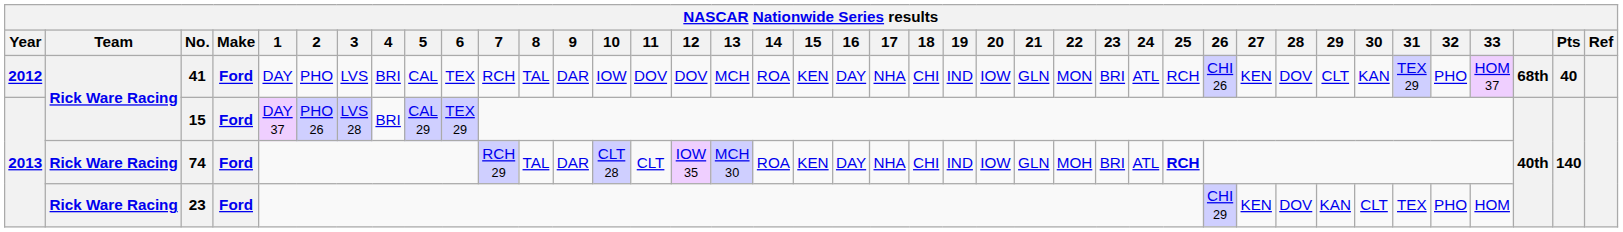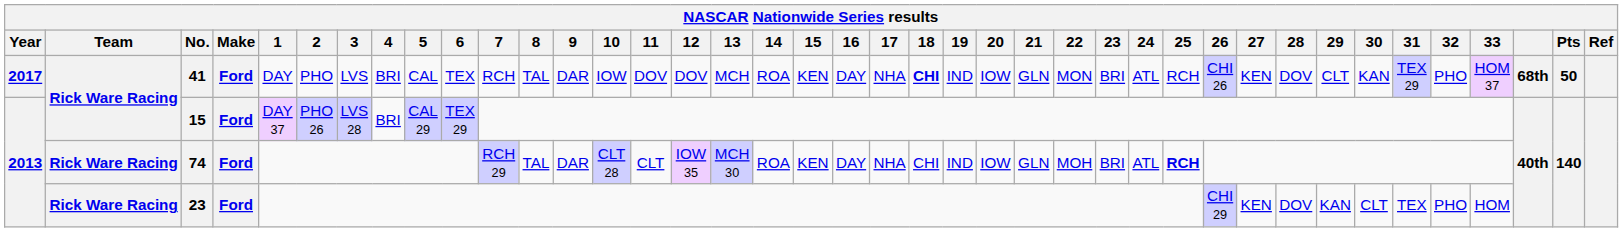 <table class="wikitable" style="text-align:center; font-size:75%">
 <tr>
 <th colspan=45><a href='#'>NASCAR</a> <a href='#'>Nationwide Series</a> results</th>
 </tr>
 <tr>
 <th>Year</th>
 <th>Team</th>
 <th>No.</th>
 <th>Make</th>
 <th>1</th>
 <th>2</th>
 <th>3</th>
 <th>4</th>
 <th>5</th>
 <th>6</th>
 <th>7</th>
 <th>8</th>
 <th>9</th>
 <th>10</th>
 <th>11</th>
 <th>12</th>
 <th>13</th>
 <th>14</th>
 <th>15</th>
 <th>16</th>
 <th>17</th>
 <th>18</th>
 <th>19</th>
 <th>20</th>
 <th>21</th>
 <th>22</th>
 <th>23</th>
 <th>24</th>
 <th>25</th>
 <th>26</th>
 <th>27</th>
 <th>28</th>
 <th>29</th>
 <th>30</th>
 <th>31</th>
 <th>32</th>
 <th>33</th>
 <th></th>
 <th>Pts</th>
 <th>Ref</th>
 </tr>
 <tr>
-<th><a href='#'>2012</a></th>
+<th><a href='#'>2017</a></th>
 <th rowspan=2><a href='#'>Rick Ware Racing</a></th>
 <th>41</th>
 <th><a href='#'>Ford</a></th>
 <td><a href='#'>DAY</a></td>
 <td><a href='#'>PHO</a></td>
 <td><a href='#'>LVS</a></td>
 <td><a href='#'>BRI</a></td>
 <td><a href='#'>CAL</a></td>
 <td><a href='#'>TEX</a></td>
 <td><a href='#'>RCH</a></td>
 <td><a href='#'>TAL</a></td>
 <td><a href='#'>DAR</a></td>
 <td><a href='#'>IOW</a></td>
 <td><a href='#'>DOV</a></td>
 <td><a href='#'>DOV</a></td>
 <td><a href='#'>MCH</a></td>
 <td><a href='#'>ROA</a></td>
 <td><a href='#'>KEN</a></td>
 <td><a href='#'>DAY</a></td>
 <td><a href='#'>NHA</a></td>
-<td><a href='#'>CHI</a></td>
+<td><strong><a href='#'>CHI</a></strong></td>
 <td><a href='#'>IND</a></td>
 <td><a href='#'>IOW</a></td>
 <td><a href='#'>GLN</a></td>
 <td><a href='#'>MON</a></td>
 <td><a href='#'>BRI</a></td>
 <td><a href='#'>ATL</a></td>
 <td><a href='#'>RCH</a></td>
 <td style="background:#CFCFFF;"><a href='#'>CHI</a><br><small>26</small></td>
 <td><a href='#'>KEN</a></td>
 <td><a href='#'>DOV</a></td>
 <td><a href='#'>CLT</a></td>
 <td><a href='#'>KAN</a></td>
 <td style="background:#CFCFFF;"><a href='#'>TEX</a><br><small>29</small></td>
 <td><a href='#'>PHO</a></td>
 <td style="background:#EFCFFF;"><a href='#'>HOM</a><br><small>37</small></td>
 <th>68th</th>
-<th>40</th>
+<th>50</th>
 <th></th>
 </tr>
 <tr>
 <th rowspan=3><a href='#'>2013</a></th>
 <th>15</th>
 <th><a href='#'>Ford</a></th>
 <td style="background:#EFCFFF;"><a href='#'>DAY</a><br><small>37</small></td>
 <td style="background:#CFCFFF;"><a href='#'>PHO</a><br><small>26</small></td>
 <td style="background:#CFCFFF;"><a href='#'>LVS</a><br><small>28</small></td>
 <td><a href='#'>BRI</a></td>
 <td style="background:#CFCFFF;"><a href='#'>CAL</a><br><small>29</small></td>
 <td style="background:#CFCFFF;"><a href='#'>TEX</a><br><small>29</small></td>
 <td colspan=27></td>
 <th rowspan=3>40th</th>
 <th rowspan=3>140</th>
 <th rowspan=3></th>
 </tr>
 <tr>
 <th><a href='#'>Rick Ware Racing</a></th>
 <th>74</th>
 <th><a href='#'>Ford</a></th>
 <td colspan=6></td>
 <td style="background:#CFCFFF;"><a href='#'>RCH</a><br><small>29</small></td>
 <td><a href='#'>TAL</a></td>
 <td><a href='#'>DAR</a></td>
 <td style="background:#CFCFFF;"><a href='#'>CLT</a><br><small>28</small></td>
 <td><a href='#'>CLT</a></td>
 <td style="background:#EFCFFF;"><a href='#'>IOW</a><br><small>35</small></td>
 <td style="background:#CFCFFF;"><a href='#'>MCH</a><br><small>30</small></td>
 <td><a href='#'>ROA</a></td>
 <td><a href='#'>KEN</a></td>
 <td><a href='#'>DAY</a></td>
 <td><a href='#'>NHA</a></td>
 <td><a href='#'>CHI</a></td>
 <td><a href='#'>IND</a></td>
 <td><a href='#'>IOW</a></td>
 <td><a href='#'>GLN</a></td>
 <td><a href='#'>MOH</a></td>
 <td><a href='#'>BRI</a></td>
 <td><a href='#'>ATL</a></td>
 <td><strong><a href='#'>RCH</a></strong></td>
 <td colspan=8></td>
 </tr>
 <tr>
 <th><a href='#'>Rick Ware Racing</a></th>
 <th>23</th>
 <th><a href='#'>Ford</a></th>
 <td colspan=25></td>
 <td style="background:#CFCFFF;"><a href='#'>CHI</a><br><small>29</small></td>
 <td><a href='#'>KEN</a></td>
 <td><a href='#'>DOV</a></td>
 <td><a href='#'>KAN</a></td>
 <td><a href='#'>CLT</a></td>
 <td><a href='#'>TEX</a></td>
 <td><a href='#'>PHO</a></td>
 <td><a href='#'>HOM</a></td>
 </tr>
 </table>
